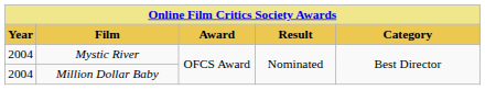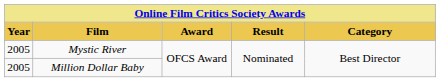 <table class="wikitable" style="text-align: center;">
 <tr>
 <th colspan="5" style="background: khaki;"><a href='#'>Online Film Critics Society Awards</a></th>
 </tr>
 <tr>
 <th style="width: 33px; background: #ecc850;">Year</th>
 <th style="width: 200px; background: #ecc850;">Film</th>
 <th style="width: 100px; background: #ecc850;">Award</th>
 <th style="width: 100px; background: #ecc850;">Result</th>
 <th style="width: 200px; background: #ecc850;">Category</th>
 </tr>
 <tr>
-<td>2004</td>
+<td>2005</td>
 <td><em>Mystic River</em></td>
 <td rowspan="2">OFCS Award</td>
 <td rowspan="2">Nominated</td>
 <td rowspan="2">Best Director</td>
 </tr>
 <tr>
-<td>2004</td>
+<td>2005</td>
 <td><em>Million Dollar Baby</em></td>
 </tr>
 </table>
